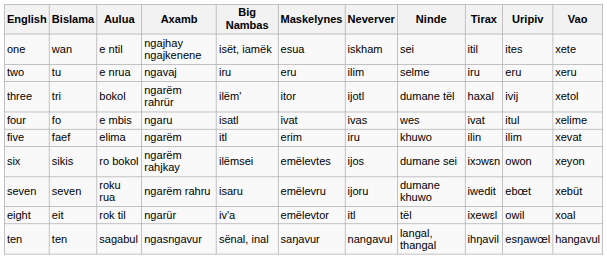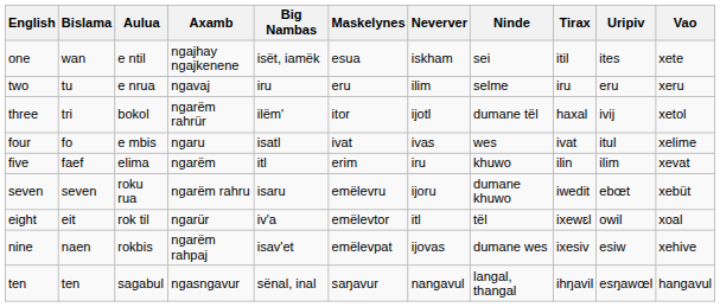 <table class="wikitable sortable">
 <tr>
 <th>English</th>
 <th>Bislama</th>
 <th>Aulua</th>
 <th>Axamb</th>
 <th>Big Nambas</th>
 <th>Maskelynes</th>
 <th>Neverver</th>
 <th>Ninde</th>
 <th>Tirax</th>
 <th>Uripiv</th>
 <th>Vao</th>
 </tr>
 <tr>
 <td>one</td>
 <td>wan</td>
 <td>e ntil</td>
 <td>ngajhay<br>ngajkenene</td>
 <td>isët, iamëk</td>
 <td>esua</td>
 <td>iskham</td>
 <td>sei</td>
 <td>itil</td>
 <td>ites</td>
 <td>xete</td>
 </tr>
 <tr>
 <td>two</td>
 <td>tu</td>
 <td>e nrua</td>
 <td>ngavaj</td>
 <td>iru</td>
 <td>eru</td>
 <td>ilim</td>
 <td>selme</td>
 <td>iru</td>
 <td>eru</td>
 <td>xeru</td>
 </tr>
 <tr>
 <td>three</td>
 <td>tri</td>
 <td>bokol</td>
 <td>ngarëm rahrür</td>
 <td>ilëm'</td>
 <td>itor</td>
 <td>ijotl</td>
 <td>dumane tël</td>
 <td>haxal</td>
 <td>ivij</td>
 <td>xetol</td>
 </tr>
 <tr>
 <td>four</td>
 <td>fo</td>
 <td>e mbis</td>
 <td>ngaru</td>
 <td>isatl</td>
 <td>ivat</td>
 <td>ivas</td>
 <td>wes</td>
 <td>ivat</td>
 <td>itul</td>
 <td>xelime</td>
 </tr>
 <tr>
 <td>five</td>
 <td>faef</td>
 <td>elima</td>
 <td>ngarëm</td>
 <td>itl</td>
 <td>erim</td>
 <td>iru</td>
 <td>khuwo</td>
 <td>ilin</td>
 <td>ilim</td>
 <td>xevat</td>
 </tr>
 <tr>
-<td>six</td>
-<td>sikis</td>
-<td>ro bokol</td>
-<td>ngarëm rahjkay</td>
-<td>ilëmsei</td>
-<td>emëlevtes</td>
-<td>ijos</td>
-<td>dumane sei</td>
-<td>ixɔwɛn</td>
-<td>owon</td>
-<td>xeyon</td>
-</tr>
-<tr>
 <td>seven</td>
 <td>seven</td>
 <td>roku rua</td>
 <td>ngarëm rahru</td>
 <td>isaru</td>
 <td>emëlevru</td>
 <td>ijoru</td>
 <td>dumane khuwo</td>
 <td>iwedit</td>
 <td>ebœt</td>
 <td>xebüt</td>
 </tr>
 <tr>
 <td>eight</td>
 <td>eit</td>
 <td>rok til</td>
 <td>ngarür</td>
 <td>iv'a</td>
 <td>emëlevtor</td>
 <td>itl</td>
 <td>tël</td>
 <td>ixewɛl</td>
 <td>owil</td>
 <td>xoal</td>
 </tr>
 <tr>
+<td>nine</td>
+<td>naen</td>
+<td>rokbis</td>
+<td>ngarëm rahpaj</td>
+<td>isav'et</td>
+<td>emëlevpat</td>
+<td>ijovas</td>
+<td>dumane wes</td>
+<td>ixesiv</td>
+<td>esiw</td>
+<td>xehive</td>
+</tr>
+<tr>
 <td>ten</td>
 <td>ten</td>
 <td>sagabul</td>
 <td>ngasngavur</td>
 <td>sënal, inal</td>
 <td>saŋavur</td>
 <td>nangavul</td>
 <td>langal, thangal</td>
 <td>ihŋavil</td>
 <td>esŋawœl</td>
 <td>hangavul</td>
 </tr>
 </table>
